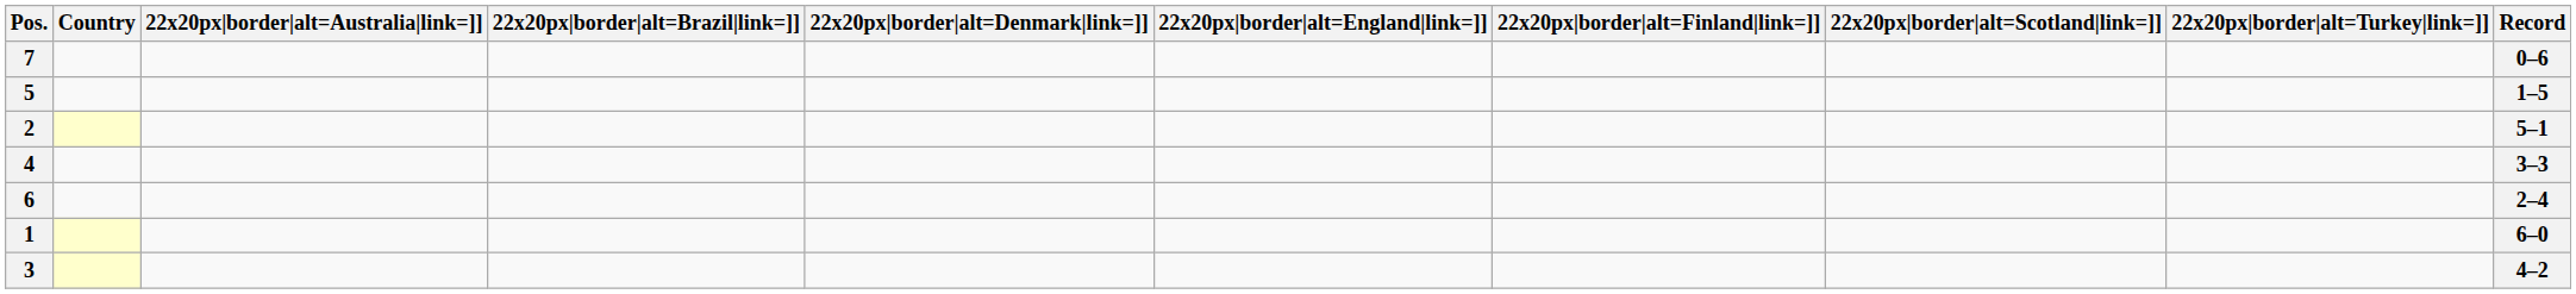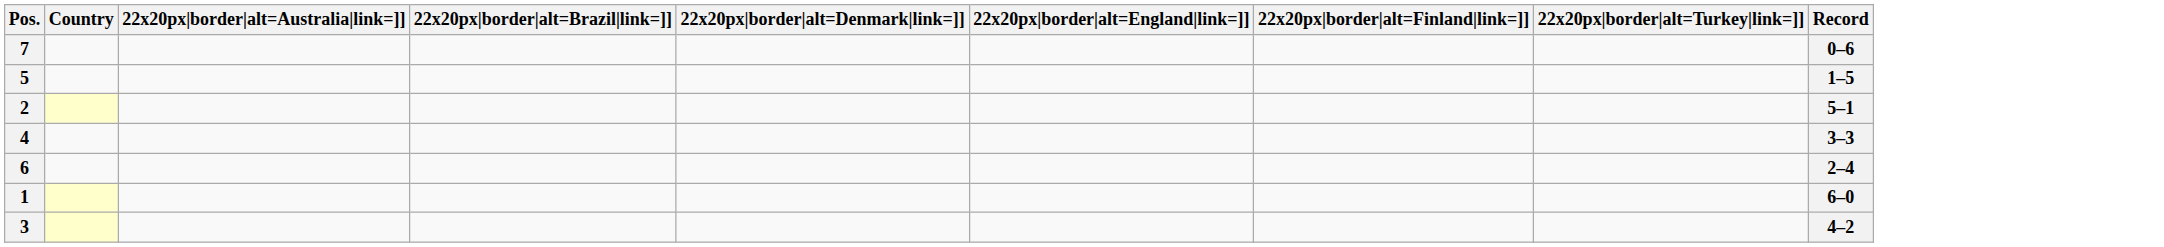 <table class="wikitable sortable nowrap" style="text-align:center; font-size:0.9em;">
 <tr>
 <th>Pos.</th>
 <th>Country</th>
 <th [[Image:>22x20px|border|alt=Australia|link=]]</th>
 <th [[Image:>22x20px|border|alt=Brazil|link=]]</th>
 <th [[Image:>22x20px|border|alt=Denmark|link=]]</th>
 <th [[Image:>22x20px|border|alt=England|link=]]</th>
 <th [[Image:>22x20px|border|alt=Finland|link=]]</th>
-<th [[Image:>22x20px|border|alt=Scotland|link=]]</th>
 <th [[Image:>22x20px|border|alt=Turkey|link=]]</th>
 <th>Record</th>
 </tr>
 <tr>
 <th>7</th>
 <td style="text-align:left;"></td>
-<td></td>
 <td></td>
 <td></td>
 <td></td>
 <td></td>
 <td></td>
 <td></td>
 <th>0–6</th>
 </tr>
 <tr>
 <th>5</th>
 <td style="text-align:left;"></td>
 <td></td>
 <td></td>
 <td></td>
 <td></td>
 <td></td>
 <td></td>
-<td></td>
 <th>1–5</th>
 </tr>
 <tr>
 <th>2</th>
 <td style="text-align:left; background:#ffffcc;"></td>
-<td></td>
 <td></td>
 <td></td>
 <td></td>
 <td></td>
 <td></td>
 <td></td>
 <th>5–1</th>
 </tr>
 <tr>
 <th>4</th>
 <td style="text-align:left;"></td>
 <td></td>
 <td></td>
 <td></td>
 <td></td>
 <td></td>
 <td></td>
-<td></td>
 <th>3–3</th>
 </tr>
 <tr>
 <th>6</th>
 <td style="text-align:left;"></td>
-<td></td>
 <td></td>
 <td></td>
 <td></td>
 <td></td>
 <td></td>
 <td></td>
 <th>2–4</th>
 </tr>
 <tr>
 <th>1</th>
 <td style="text-align:left; background:#ffffcc;"></td>
 <td></td>
 <td></td>
 <td></td>
 <td></td>
 <td></td>
 <td></td>
-<td></td>
 <th>6–0</th>
 </tr>
 <tr>
 <th>3</th>
 <td style="text-align:left; background:#ffffcc;"></td>
 <td></td>
 <td></td>
 <td></td>
 <td></td>
 <td></td>
 <td></td>
-<td></td>
 <th>4–2</th>
 </tr>
 </table>
